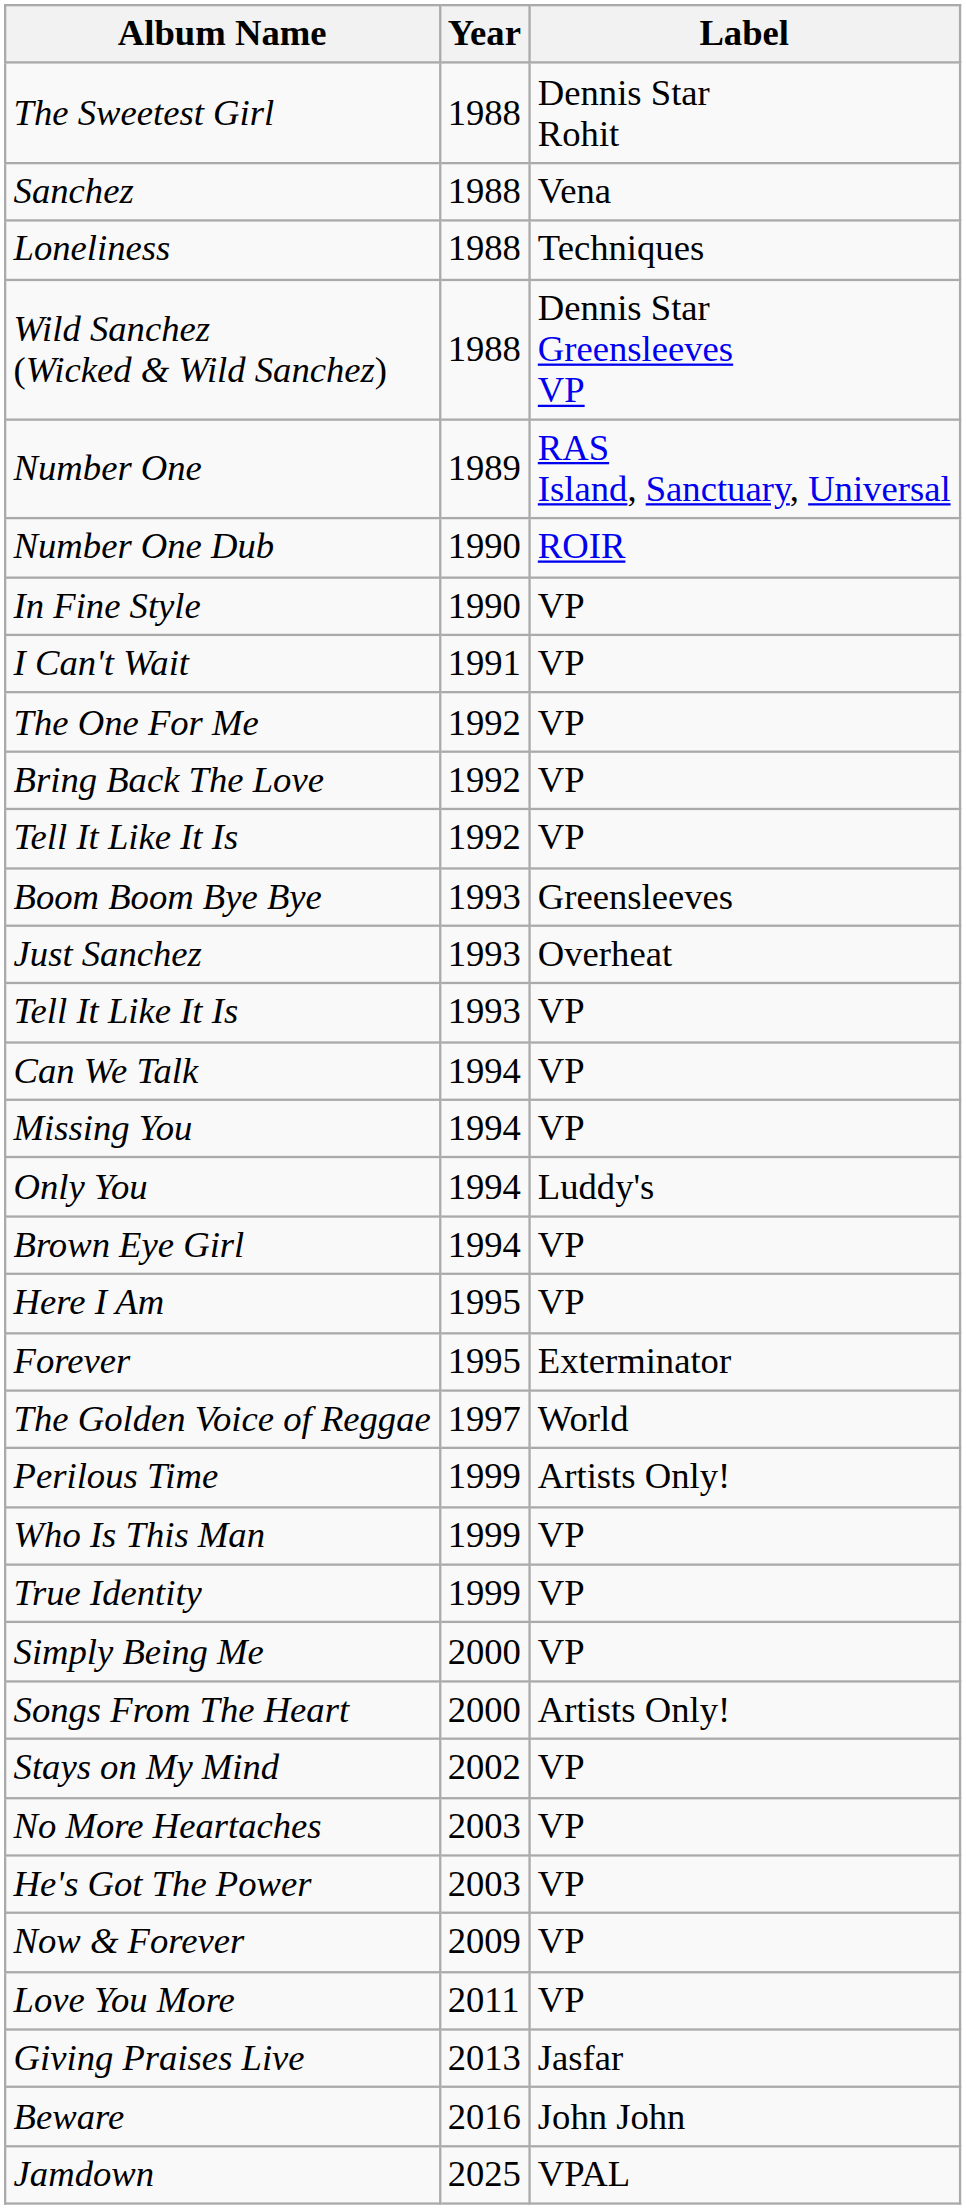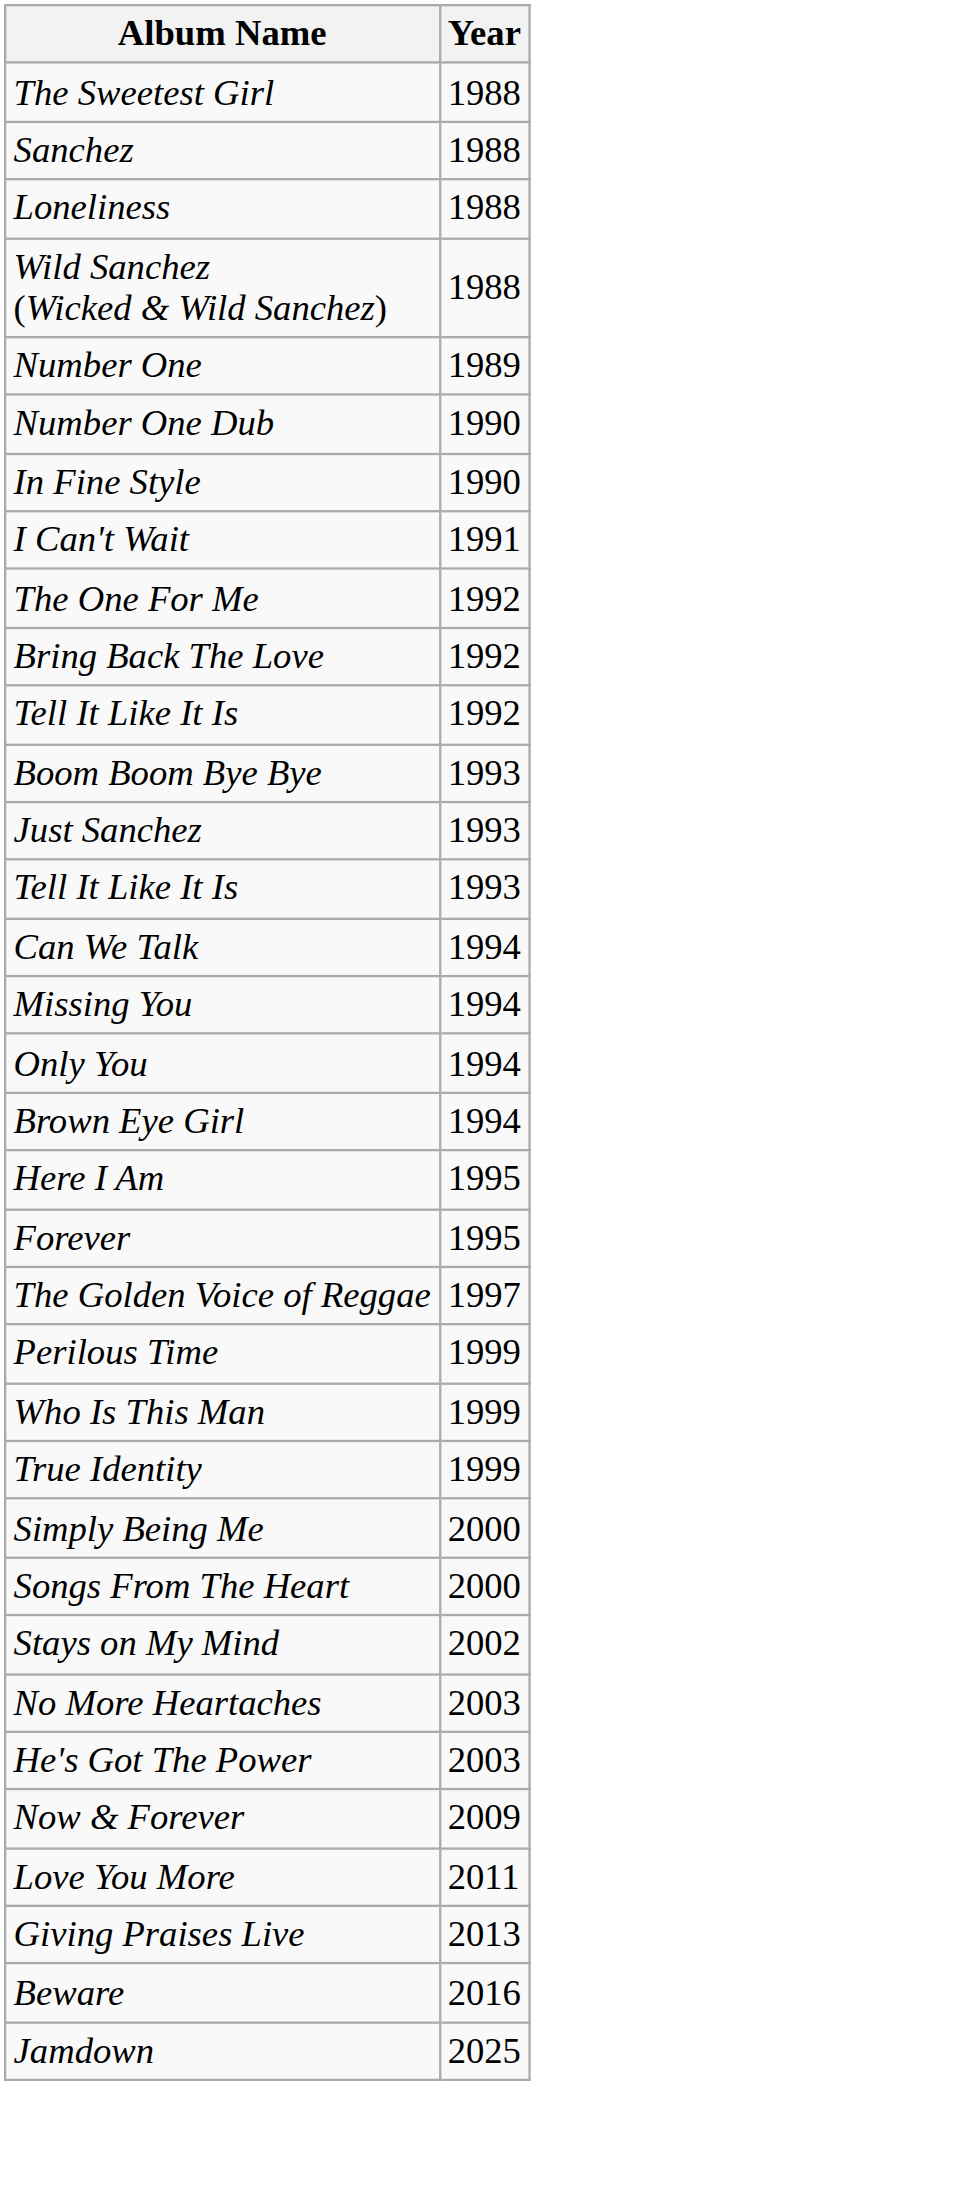 <table class="wikitable">
 <tr>
 <th>Album Name</th>
 <th>Year</th>
-<th>Label</th>
 </tr>
 <tr>
 <td><em>The Sweetest Girl</em></td>
 <td>1988</td>
-<td>Dennis Star <br> Rohit</td>
 </tr>
 <tr>
 <td><em>Sanchez</em></td>
 <td>1988</td>
-<td>Vena</td>
 </tr>
 <tr>
 <td><em>Loneliness</em></td>
 <td>1988</td>
-<td>Techniques</td>
 </tr>
 <tr>
 <td><em>Wild Sanchez</em> <br>(<em>Wicked & Wild Sanchez</em>)</td>
 <td>1988</td>
-<td>Dennis Star <br> <a href='#'>Greensleeves</a> <br> <a href='#'>VP</a></td>
 </tr>
 <tr>
 <td><em>Number One</em></td>
 <td>1989</td>
-<td><a href='#'>RAS</a> <br> <a href='#'>Island</a>, <a href='#'>Sanctuary</a>, <a href='#'>Universal</a></td>
 </tr>
 <tr>
 <td><em>Number One Dub</em></td>
 <td>1990</td>
-<td><a href='#'>ROIR</a></td>
 </tr>
 <tr>
 <td><em>In Fine Style</em></td>
 <td>1990</td>
-<td>VP</td>
 </tr>
 <tr>
 <td><em>I Can't Wait</em></td>
 <td>1991</td>
-<td>VP</td>
 </tr>
 <tr>
 <td><em>The One For Me</em></td>
 <td>1992</td>
-<td>VP</td>
 </tr>
 <tr>
 <td><em>Bring Back The Love</em></td>
 <td>1992</td>
-<td>VP</td>
 </tr>
 <tr>
 <td><em>Tell It Like It Is</em></td>
 <td>1992</td>
-<td>VP</td>
 </tr>
 <tr>
 <td><em>Boom Boom Bye Bye</em></td>
 <td>1993</td>
-<td>Greensleeves</td>
 </tr>
 <tr>
 <td><em>Just Sanchez</em></td>
 <td>1993</td>
-<td>Overheat</td>
 </tr>
 <tr>
 <td><em>Tell It Like It Is</em></td>
 <td>1993</td>
-<td>VP</td>
 </tr>
 <tr>
 <td><em>Can We Talk</em></td>
 <td>1994</td>
-<td>VP</td>
 </tr>
 <tr>
 <td><em>Missing You</em></td>
 <td>1994</td>
-<td>VP</td>
 </tr>
 <tr>
 <td><em>Only You</em></td>
 <td>1994</td>
-<td>Luddy's</td>
 </tr>
 <tr>
 <td><em>Brown Eye Girl</em></td>
 <td>1994</td>
-<td>VP</td>
 </tr>
 <tr>
 <td><em>Here I Am</em></td>
 <td>1995</td>
-<td>VP</td>
 </tr>
 <tr>
 <td><em>Forever</em></td>
 <td>1995</td>
-<td>Exterminator</td>
 </tr>
 <tr>
 <td><em>The Golden Voice of Reggae</em></td>
 <td>1997</td>
-<td>World</td>
 </tr>
 <tr>
 <td><em>Perilous Time</em></td>
 <td>1999</td>
-<td>Artists Only!</td>
 </tr>
 <tr>
 <td><em>Who Is This Man</em></td>
 <td>1999</td>
-<td>VP</td>
 </tr>
 <tr>
 <td><em>True Identity</em></td>
 <td>1999</td>
-<td>VP</td>
 </tr>
 <tr>
 <td><em>Simply Being Me</em></td>
 <td>2000</td>
-<td>VP</td>
 </tr>
 <tr>
 <td><em>Songs From The Heart</em></td>
 <td>2000</td>
-<td>Artists Only!</td>
 </tr>
 <tr>
 <td><em>Stays on My Mind</em></td>
 <td>2002</td>
-<td>VP</td>
 </tr>
 <tr>
 <td><em>No More Heartaches</em></td>
 <td>2003</td>
-<td>VP</td>
 </tr>
 <tr>
 <td><em>He's Got The Power</em></td>
 <td>2003</td>
-<td>VP</td>
 </tr>
 <tr>
 <td><em>Now & Forever</em></td>
 <td>2009</td>
-<td>VP</td>
 </tr>
 <tr>
 <td><em>Love You More</em></td>
 <td>2011</td>
-<td>VP</td>
 </tr>
 <tr>
 <td><em>Giving Praises Live</em></td>
 <td>2013</td>
-<td>Jasfar</td>
 </tr>
 <tr>
 <td><em>Beware</em></td>
 <td>2016</td>
-<td>John John</td>
 </tr>
 <tr>
 <td><em>Jamdown</em></td>
 <td>2025</td>
-<td>VPAL</td>
 </tr>
 </table>
